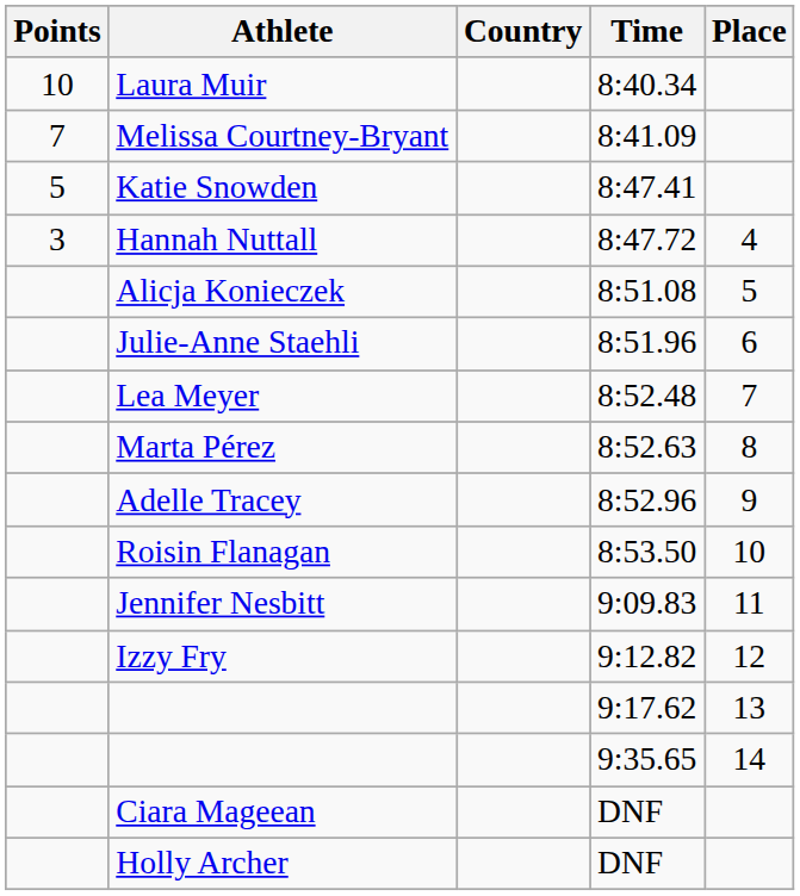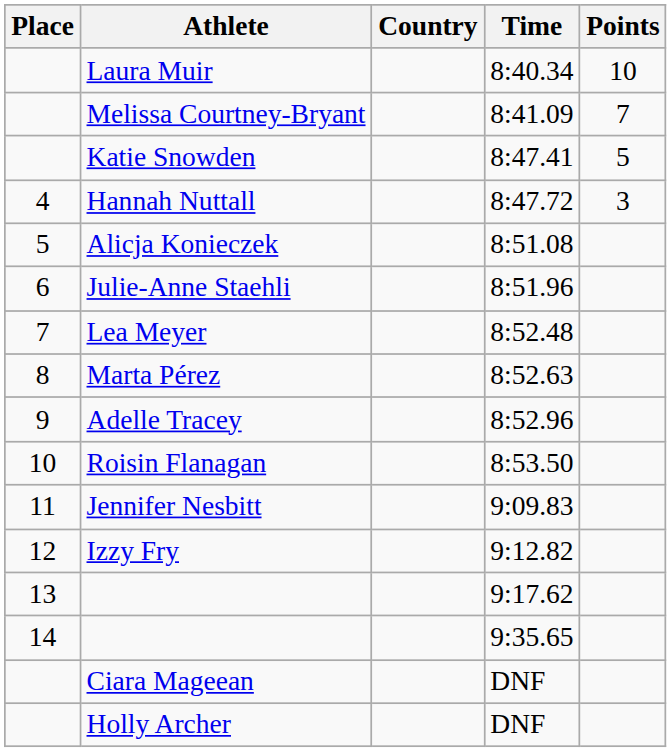 <table class="wikitable">
 <tr>
-<th>Points</th>
+<th>Place</th>
 <th>Athlete</th>
 <th>Country</th>
 <th>Time</th>
-<th>Place</th>
+<th>Points</th>
 </tr>
 <tr>
-<td align=center>10</td>
+<td align=center></td>
 <td><a href='#'>Laura Muir</a></td>
 <td></td>
 <td>8:40.34</td>
+<td align=center>10</td>
+</tr>
+<tr>
+<td align=center></td>
+<td><a href='#'>Melissa Courtney-Bryant</a></td>
+<td></td>
+<td>8:41.09</td>
+<td align=center>7</td>
+</tr>
+<tr>
+<td align=center></td>
+<td><a href='#'>Katie Snowden</a></td>
+<td></td>
+<td>8:47.41</td>
+<td align=center>5</td>
+</tr>
+<tr>
+<td align=center>4</td>
+<td><a href='#'>Hannah Nuttall</a></td>
+<td></td>
+<td>8:47.72</td>
+<td align=center>3</td>
+</tr>
+<tr>
+<td align=center>5</td>
+<td><a href='#'>Alicja Konieczek</a></td>
+<td></td>
+<td>8:51.08</td>
+<td align=center></td>
+</tr>
+<tr>
+<td align=center>6</td>
+<td><a href='#'>Julie-Anne Staehli</a></td>
+<td></td>
+<td>8:51.96</td>
 <td align=center></td>
 </tr>
 <tr>
 <td align=center>7</td>
-<td><a href='#'>Melissa Courtney-Bryant</a></td>
+<td><a href='#'>Lea Meyer</a></td>
 <td></td>
-<td>8:41.09</td>
+<td>8:52.48</td>
 <td align=center></td>
 </tr>
 <tr>
-<td align=center>5</td>
-<td><a href='#'>Katie Snowden</a></td>
+<td align=center>8</td>
+<td><a href='#'>Marta Pérez</a></td>
 <td></td>
-<td>8:47.41</td>
+<td>8:52.63</td>
 <td align=center></td>
 </tr>
 <tr>
-<td align=center>3</td>
-<td><a href='#'>Hannah Nuttall</a></td>
-<td></td>
-<td>8:47.72</td>
-<td align=center>4</td>
-</tr>
-<tr>
-<td align=center></td>
-<td><a href='#'>Alicja Konieczek</a></td>
-<td></td>
-<td>8:51.08</td>
-<td align=center>5</td>
-</tr>
-<tr>
-<td align=center></td>
-<td><a href='#'>Julie-Anne Staehli</a></td>
-<td></td>
-<td>8:51.96</td>
-<td align=center>6</td>
-</tr>
-<tr>
-<td align=center></td>
-<td><a href='#'>Lea Meyer</a></td>
-<td></td>
-<td>8:52.48</td>
-<td align=center>7</td>
-</tr>
-<tr>
-<td align=center></td>
-<td><a href='#'>Marta Pérez</a></td>
-<td></td>
-<td>8:52.63</td>
-<td align=center>8</td>
-</tr>
-<tr>
-<td align=center></td>
+<td align=center>9</td>
 <td><a href='#'>Adelle Tracey</a></td>
 <td></td>
 <td>8:52.96</td>
-<td align=center>9</td>
+<td align=center></td>
 </tr>
 <tr>
-<td align=center></td>
+<td align=center>10</td>
 <td><a href='#'>Roisin Flanagan</a></td>
 <td></td>
 <td>8:53.50</td>
-<td align=center>10</td>
+<td align=center></td>
 </tr>
 <tr>
-<td align=center></td>
+<td align=center>11</td>
 <td><a href='#'>Jennifer Nesbitt</a></td>
 <td></td>
 <td>9:09.83</td>
-<td align=center>11</td>
+<td align=center></td>
 </tr>
 <tr>
-<td align=center></td>
+<td align=center>12</td>
 <td><a href='#'>Izzy Fry</a></td>
 <td></td>
 <td>9:12.82</td>
-<td align=center>12</td>
+<td align=center></td>
 </tr>
 <tr>
-<td align=center></td>
+<td align=center>13</td>
 <td></td>
 <td></td>
 <td>9:17.62</td>
-<td align=center>13</td>
+<td align=center></td>
 </tr>
 <tr>
-<td align=center></td>
+<td align=center>14</td>
 <td></td>
 <td></td>
 <td>9:35.65</td>
-<td align=center>14</td>
+<td align=center></td>
 </tr>
 <tr>
 <td align=center></td>
 <td><a href='#'>Ciara Mageean</a></td>
 <td></td>
 <td>DNF</td>
 <td align=center></td>
 </tr>
 <tr>
 <td align=center></td>
 <td><a href='#'>Holly Archer</a></td>
 <td></td>
 <td>DNF</td>
 <td align=center></td>
 </tr>
 </table>
